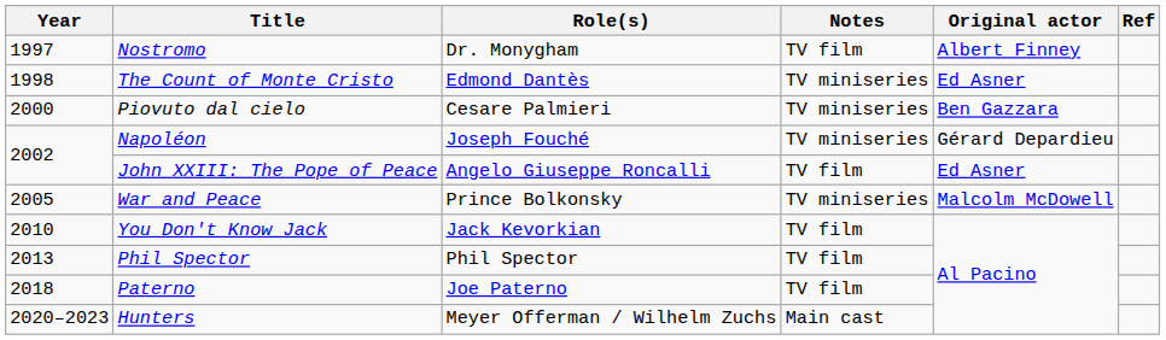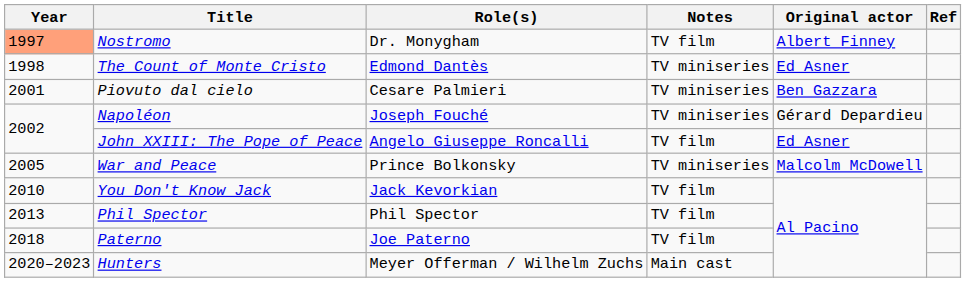 <table class="wikitable plainrowheaders sortable">
 <tr>
 <th scope="col">Year</th>
 <th scope="col">Title</th>
 <th scope="col">Role(s)</th>
 <th scope="col">Notes</th>
 <th scope="col">Original actor</th>
 <th scope="col" class="unsortable">Ref</th>
 </tr>
 <tr>
-<td>1997</td>
+<td style="background: lightsalmon;">1997</td>
 <td><em><a href='#'>Nostromo</a></em></td>
 <td>Dr. Monygham</td>
 <td>TV film</td>
 <td><a href='#'>Albert Finney</a></td>
 <td></td>
 </tr>
 <tr>
 <td>1998</td>
 <td><em><a href='#'>The Count of Monte Cristo</a></em></td>
 <td><a href='#'>Edmond Dantès</a></td>
 <td>TV miniseries</td>
 <td><a href='#'>Ed Asner</a></td>
 <td></td>
 </tr>
 <tr>
-<td>2000</td>
+<td>2001</td>
 <td><em>Piovuto dal cielo</em></td>
 <td>Cesare Palmieri</td>
 <td>TV miniseries</td>
 <td><a href='#'>Ben Gazzara</a></td>
 <td></td>
 </tr>
 <tr>
 <td rowspan="2">2002</td>
 <td><em><a href='#'>Napoléon</a></em></td>
 <td><a href='#'>Joseph Fouché</a></td>
 <td>TV miniseries</td>
 <td>Gérard Depardieu</td>
 <td></td>
 </tr>
 <tr>
 <td><em><a href='#'>John XXIII: The Pope of Peace</a></em></td>
 <td><a href='#'>Angelo Giuseppe Roncalli</a></td>
 <td>TV film</td>
 <td><a href='#'>Ed Asner</a></td>
 <td></td>
 </tr>
 <tr>
 <td>2005</td>
 <td><em><a href='#'>War and Peace</a></em></td>
 <td>Prince Bolkonsky</td>
 <td>TV miniseries</td>
 <td><a href='#'>Malcolm McDowell</a></td>
 <td></td>
 </tr>
 <tr>
 <td>2010</td>
 <td><em><a href='#'>You Don't Know Jack</a></em></td>
 <td><a href='#'>Jack Kevorkian</a></td>
 <td>TV film</td>
 <td rowspan="4"><a href='#'>Al Pacino</a></td>
 <td></td>
 </tr>
 <tr>
 <td>2013</td>
 <td><em><a href='#'>Phil Spector</a></em></td>
 <td>Phil Spector</td>
 <td>TV film</td>
 <td></td>
 </tr>
 <tr>
 <td>2018</td>
 <td><em><a href='#'>Paterno</a></em></td>
 <td><a href='#'>Joe Paterno</a></td>
 <td>TV film</td>
 <td></td>
 </tr>
 <tr>
 <td>2020–2023</td>
 <td><em><a href='#'>Hunters</a></em></td>
 <td>Meyer Offerman / Wilhelm Zuchs</td>
 <td>Main cast</td>
 <td></td>
 </tr>
 </table>
